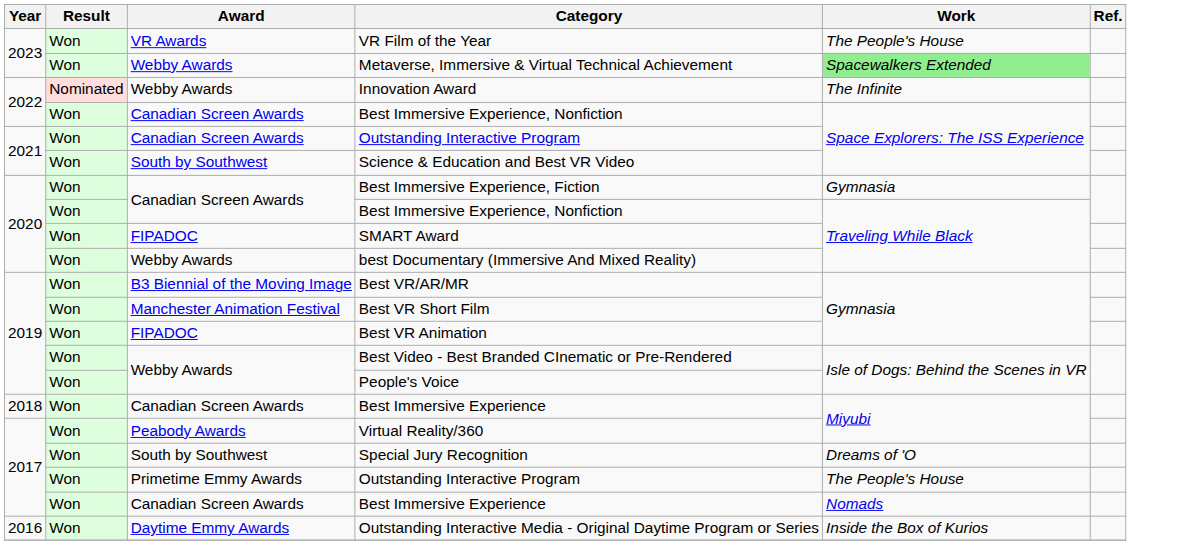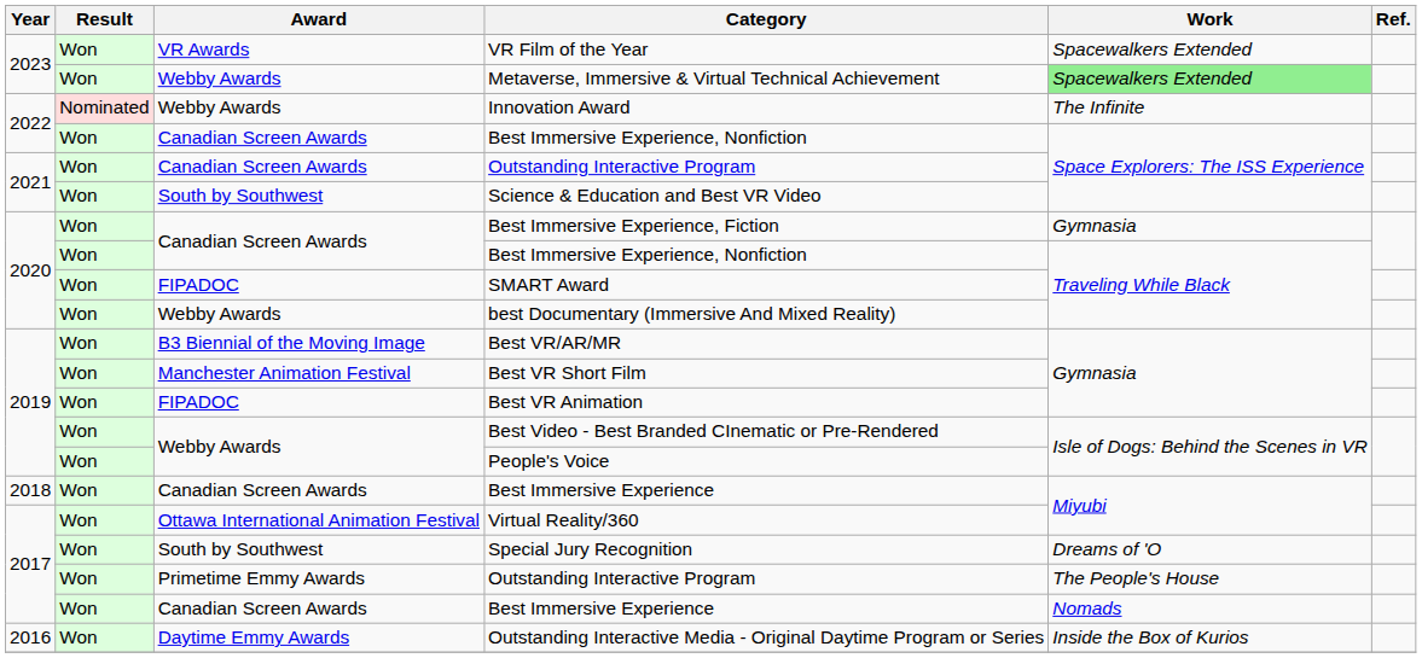 <table class="wikitable">
 <tr>
 <th>Year</th>
 <th>Result</th>
 <th>Award</th>
 <th>Category</th>
 <th>Work</th>
 <th>Ref.</th>
 </tr>
 <tr>
 <td rowspan="2">2023</td>
 <td style="background: #ddffdd">Won</td>
 <td><a href='#'>VR Awards</a></td>
 <td>VR Film of the Year</td>
-<td><em>The People's House</em></td>
+<td><em>Spacewalkers Extended</em></td>
 <td></td>
 </tr>
 <tr>
 <td style="background: #ddffdd">Won</td>
 <td><a href='#'>Webby Awards</a></td>
 <td>Metaverse, Immersive & Virtual Technical Achievement</td>
 <td style="background: lightgreen;"><em>Spacewalkers Extended</em></td>
 <td></td>
 </tr>
 <tr>
 <td rowspan="2">2022</td>
 <td style="background: #ffdddd">Nominated</td>
 <td>Webby Awards</td>
 <td>Innovation Award</td>
 <td><em>The Infinite</em></td>
 <td></td>
 </tr>
 <tr>
 <td style="background: #ddffdd">Won</td>
 <td><a href='#'>Canadian Screen Awards</a></td>
 <td>Best Immersive Experience, Nonfiction</td>
 <td rowspan="3"><em><a href='#'>Space Explorers: The ISS Experience</a></em></td>
 <td></td>
 </tr>
 <tr>
 <td rowspan="2">2021</td>
 <td style="background: #ddffdd">Won</td>
 <td><a href='#'>Canadian Screen Awards</a></td>
 <td><a href='#'>Outstanding Interactive Program</a></td>
 <td></td>
 </tr>
 <tr>
 <td style="background: #ddffdd">Won</td>
 <td><a href='#'>South by Southwest</a></td>
 <td>Science & Education and Best VR Video</td>
 <td></td>
 </tr>
 <tr>
 <td rowspan="4">2020</td>
 <td style="background: #ddffdd">Won</td>
 <td rowspan="2">Canadian Screen Awards</td>
 <td>Best Immersive Experience, Fiction</td>
 <td><em>Gymnasia</em></td>
 <td rowspan="2"></td>
 </tr>
 <tr>
 <td style="background: #ddffdd">Won</td>
 <td>Best Immersive Experience, Nonfiction</td>
 <td rowspan="3"><em><a href='#'>Traveling While Black</a></em></td>
 </tr>
 <tr>
 <td style="background: #ddffdd">Won</td>
 <td><a href='#'>FIPADOC</a></td>
 <td>SMART Award</td>
 <td></td>
 </tr>
 <tr>
 <td style="background: #ddffdd">Won</td>
 <td>Webby Awards</td>
 <td>best Documentary (Immersive And Mixed Reality)</td>
 <td></td>
 </tr>
 <tr>
 <td rowspan="5">2019</td>
 <td style="background: #ddffdd">Won</td>
 <td><a href='#'>B3 Biennial of the Moving Image</a></td>
 <td>Best VR/AR/MR</td>
 <td rowspan="3"><em>Gymnasia</em></td>
 <td></td>
 </tr>
 <tr>
 <td style="background: #ddffdd">Won</td>
 <td><a href='#'>Manchester Animation Festival</a></td>
 <td>Best VR Short Film</td>
 <td></td>
 </tr>
 <tr>
 <td style="background: #ddffdd">Won</td>
 <td><a href='#'>FIPADOC</a></td>
 <td>Best VR Animation</td>
 <td></td>
 </tr>
 <tr>
 <td style="background: #ddffdd">Won</td>
 <td rowspan="2">Webby Awards</td>
 <td>Best Video - Best Branded CInematic or Pre-Rendered</td>
 <td rowspan="2"><em>Isle of Dogs: Behind the Scenes in VR</em></td>
 <td rowspan="2"></td>
 </tr>
 <tr>
 <td style="background: #ddffdd">Won</td>
 <td>People's Voice</td>
 </tr>
 <tr>
 <td>2018</td>
 <td style="background: #ddffdd">Won</td>
 <td>Canadian Screen Awards</td>
 <td>Best Immersive Experience</td>
 <td rowspan="2"><em><a href='#'>Miyubi</a></em></td>
 <td></td>
 </tr>
 <tr>
 <td rowspan="4">2017</td>
 <td style="background: #ddffdd">Won</td>
-<td><a href='#'>Peabody Awards</a></td>
+<td><a href='#'>Ottawa International Animation Festival</a></td>
 <td>Virtual Reality/360</td>
 <td></td>
 </tr>
 <tr>
 <td style="background: #ddffdd">Won</td>
 <td>South by Southwest</td>
 <td>Special Jury Recognition</td>
 <td><em>Dreams of 'O</em></td>
 <td></td>
 </tr>
 <tr>
 <td style="background: #ddffdd">Won</td>
 <td>Primetime Emmy Awards</td>
 <td>Outstanding Interactive Program</td>
 <td><em>The People's House</em></td>
 <td></td>
 </tr>
 <tr>
 <td style="background: #ddffdd">Won</td>
 <td>Canadian Screen Awards</td>
 <td>Best Immersive Experience</td>
 <td><em><a href='#'>Nomads</a></em></td>
 <td></td>
 </tr>
 <tr>
 <td>2016</td>
 <td style="background: #ddffdd">Won</td>
 <td><a href='#'>Daytime Emmy Awards</a></td>
 <td>Outstanding Interactive Media - Original Daytime Program or Series</td>
 <td><em>Inside the Box of Kurios</em></td>
 <td></td>
 </tr>
 <tr>
 </tr>
 </table>
